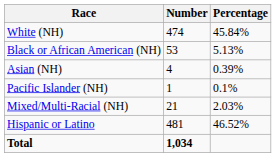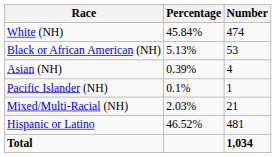 <table class="wikitable">
 <tr>
 <th>Race</th>
+<th>Percentage</th>
 <th>Number</th>
-<th>Percentage</th>
 </tr>
 <tr>
 <td><a href='#'>White</a> (NH)</td>
+<td>45.84%</td>
 <td>474</td>
-<td>45.84%</td>
 </tr>
 <tr>
 <td><a href='#'>Black or African American</a> (NH)</td>
+<td>5.13%</td>
 <td>53</td>
-<td>5.13%</td>
 </tr>
 <tr>
 <td><a href='#'>Asian</a> (NH)</td>
+<td>0.39%</td>
 <td>4</td>
-<td>0.39%</td>
 </tr>
 <tr>
 <td><a href='#'>Pacific Islander</a> (NH)</td>
+<td>0.1%</td>
 <td>1</td>
-<td>0.1%</td>
 </tr>
 <tr>
 <td><a href='#'>Mixed/Multi-Racial</a> (NH)</td>
+<td>2.03%</td>
 <td>21</td>
-<td>2.03%</td>
 </tr>
 <tr>
 <td><a href='#'>Hispanic or Latino</a></td>
+<td>46.52%</td>
 <td>481</td>
-<td>46.52%</td>
 </tr>
 <tr>
 <td><strong>Total</strong></td>
+<td></td>
 <td><strong>1,034</strong></td>
-<td></td>
 </tr>
 </table>
